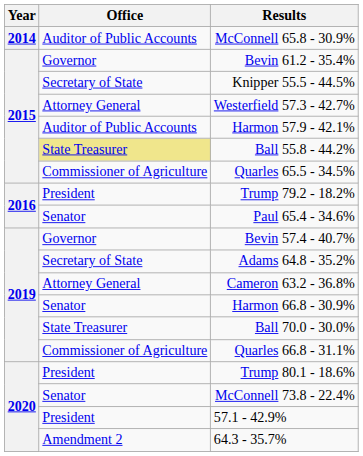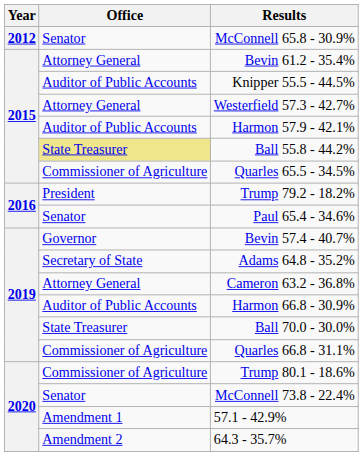 <table class=wikitable>
 <tr>
 <th>Year</th>
 <th>Office</th>
 <th>Results</th>
 </tr>
 <tr>
-<th><a href='#'>2014</a></th>
-<td><a href='#'>Auditor of Public Accounts</a></td>
+<th><a href='#'>2012</a></th>
+<td><a href='#'>Senator</a></td>
 <td align="right" ><a href='#'>McConnell</a> 65.8 - 30.9%</td>
 </tr>
 <tr>
 <th rowspan=6><a href='#'>2015</a></th>
-<td><a href='#'>Governor</a></td>
+<td><a href='#'>Attorney General</a></td>
 <td align="right" ><a href='#'>Bevin</a> 61.2 - 35.4%</td>
 </tr>
 <tr>
-<td><a href='#'>Secretary of State</a></td>
+<td><a href='#'>Auditor of Public Accounts</a></td>
 <td align="right" >Knipper 55.5 - 44.5%</td>
 </tr>
 <tr>
 <td><a href='#'>Attorney General</a></td>
 <td align="right" ><a href='#'>Westerfield</a> 57.3 - 42.7%</td>
 </tr>
 <tr>
 <td><a href='#'>Auditor of Public Accounts</a></td>
 <td align="right" ><a href='#'>Harmon</a> 57.9 - 42.1%</td>
 </tr>
 <tr>
 <td style="background: khaki;"><a href='#'>State Treasurer</a></td>
 <td align="right" ><a href='#'>Ball</a> 55.8 - 44.2%</td>
 </tr>
 <tr>
 <td><a href='#'>Commissioner of Agriculture</a></td>
 <td align="right" ><a href='#'>Quarles</a> 65.5 - 34.5%</td>
 </tr>
 <tr>
 <th rowspan=2><a href='#'>2016</a></th>
 <td><a href='#'>President</a></td>
 <td align="right" ><a href='#'>Trump</a> 79.2 - 18.2%</td>
 </tr>
 <tr>
 <td><a href='#'>Senator</a></td>
 <td align="right" ><a href='#'>Paul</a> 65.4 - 34.6%</td>
 </tr>
 <tr>
 <th rowspan=6><a href='#'>2019</a></th>
 <td><a href='#'>Governor</a></td>
 <td align="right" ><a href='#'>Bevin</a> 57.4 - 40.7%</td>
 </tr>
 <tr>
 <td><a href='#'>Secretary of State</a></td>
 <td align="right" ><a href='#'>Adams</a> 64.8 - 35.2%</td>
 </tr>
 <tr>
 <td><a href='#'>Attorney General</a></td>
 <td align="right" ><a href='#'>Cameron</a> 63.2 - 36.8%</td>
 </tr>
 <tr>
-<td><a href='#'>Senator</a></td>
+<td><a href='#'>Auditor of Public Accounts</a></td>
 <td align="right" ><a href='#'>Harmon</a> 66.8 - 30.9%</td>
 </tr>
 <tr>
 <td><a href='#'>State Treasurer</a></td>
 <td align="right" ><a href='#'>Ball</a> 70.0 - 30.0%</td>
 </tr>
 <tr>
 <td><a href='#'>Commissioner of Agriculture</a></td>
 <td align="right" ><a href='#'>Quarles</a> 66.8 - 31.1%</td>
 </tr>
 <tr>
 <th rowspan=4><a href='#'>2020</a></th>
-<td><a href='#'>President</a></td>
+<td><a href='#'>Commissioner of Agriculture</a></td>
 <td align="right" ><a href='#'>Trump</a> 80.1 - 18.6%</td>
 </tr>
 <tr>
 <td><a href='#'>Senator</a></td>
 <td align="right" ><a href='#'>McConnell</a> 73.8 - 22.4%</td>
 </tr>
 <tr>
-<td><a href='#'>President</a></td>
+<td><a href='#'>Amendment 1</a></td>
 <td> 57.1 - 42.9%</td>
 </tr>
 <tr>
 <td><a href='#'>Amendment 2</a></td>
 <td> 64.3 - 35.7%</td>
 </tr>
 </table>
